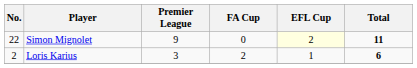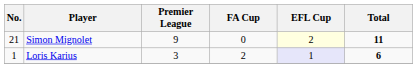 <table class="wikitable sortable alternance" ; style="text-align:center; ">
 <tr>
 <th width=10>No.</th>
 <th scope="col" style="width:180px;">Player</th>
 <th width=100>Premier League</th>
 <th width=100>FA Cup</th>
 <th width=100>EFL Cup</th>
 <th width=100>Total</th>
 </tr>
 <tr>
-<td>22</td>
+<td>21</td>
 <td align=left> <a href='#'>Simon Mignolet</a></td>
 <td>9</td>
 <td>0</td>
 <td style="background: lightyellow;">2</td>
 <td><strong>11</strong></td>
 </tr>
 <tr>
-<td>2</td>
+<td>1</td>
 <td align=left> <a href='#'>Loris Karius</a></td>
 <td>3</td>
 <td>2</td>
-<td>1</td>
+<td style="background: lavender;">1</td>
 <td><strong>6</strong></td>
 </tr>
 <tr>
 </tr>
 </table>
